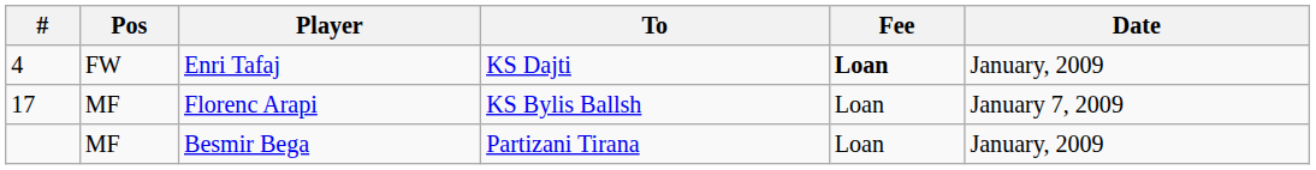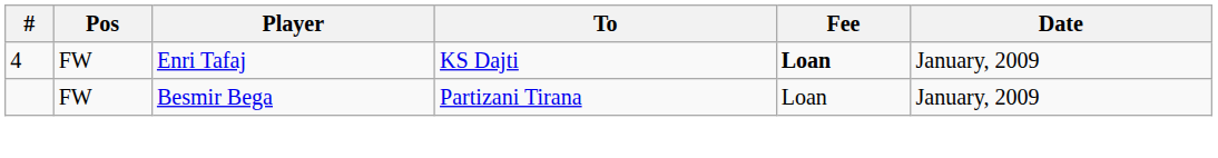 <table class="wikitable" style="width:65%; text-align:center; font-size:95%; text-align:left;">
 <tr>
 <th><strong>#</strong></th>
 <th><strong>Pos</strong></th>
 <th><strong>Player</strong></th>
 <th><strong>To</strong></th>
 <th><strong>Fee</strong></th>
 <th>Date</th>
 </tr>
 <tr>
 <td>4</td>
 <td>FW</td>
 <td> <a href='#'>Enri Tafaj</a></td>
 <td><a href='#'>KS Dajti</a></td>
 <td><strong>Loan</strong></td>
 <td>January, 2009</td>
 </tr>
 <tr>
-<td>17</td>
-<td>MF</td>
-<td> <a href='#'>Florenc Arapi</a></td>
-<td><a href='#'>KS Bylis Ballsh</a></td>
-<td>Loan</td>
-<td>January 7, 2009</td>
-</tr>
-<tr>
 <td></td>
-<td>MF</td>
+<td>FW</td>
 <td> <a href='#'>Besmir Bega</a></td>
 <td><a href='#'>Partizani Tirana</a></td>
 <td>Loan</td>
 <td>January, 2009</td>
 </tr>
 </table>
